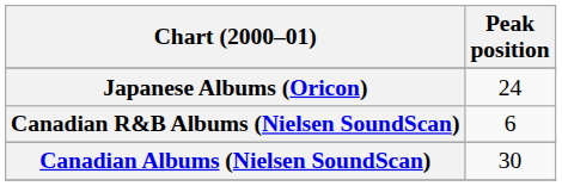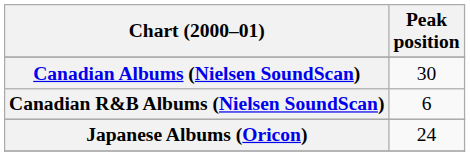 <table class="wikitable sortable plainrowheaders">
 <tr>
 <th>Chart (2000–01)</th>
 <th>Peak<br>position</th>
 </tr>
 <tr>
 </tr>
 <tr>
-<th scope="row">Japanese Albums (<a href='#'>Oricon</a>)</th>
-<td align="center">24</td>
+<th scope="row"><a href='#'>Canadian Albums</a> (<a href='#'>Nielsen SoundScan</a>)</th>
+<td style="text-align:center;">30</td>
 </tr>
 <tr>
 <th scope="row">Canadian R&B Albums (<a href='#'>Nielsen SoundScan</a>)</th>
 <td style="text-align:center;">6</td>
 </tr>
 <tr>
 </tr>
 <tr>
 </tr>
 <tr>
 </tr>
 <tr>
 </tr>
 <tr>
 </tr>
 <tr>
-<th scope="row"><a href='#'>Canadian Albums</a> (<a href='#'>Nielsen SoundScan</a>)</th>
-<td style="text-align:center;">30</td>
+<th scope="row">Japanese Albums (<a href='#'>Oricon</a>)</th>
+<td align="center">24</td>
 </tr>
 <tr>
 </tr>
 <tr>
 </tr>
 <tr>
 </tr>
 <tr>
 </tr>
 <tr>
 </tr>
 <tr>
 </tr>
 <tr>
 </tr>
 <tr>
 </tr>
 </table>
